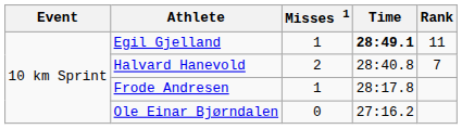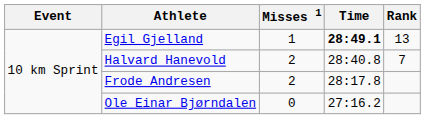 <table class="wikitable" style="font-size:90%">
 <tr>
 <th>Event</th>
 <th>Athlete</th>
 <th>Misses <sup>1</sup></th>
 <th>Time</th>
 <th>Rank</th>
 </tr>
 <tr>
 <td rowspan="4">10 km Sprint</td>
 <td><a href='#'>Egil Gjelland</a></td>
 <td align="center">1</td>
 <td align="center"><strong>28:49.1</strong></td>
-<td align="center">11</td>
+<td align="center">13</td>
 </tr>
 <tr>
 <td><a href='#'>Halvard Hanevold</a></td>
 <td align="center">2</td>
 <td align="center">28:40.8</td>
 <td align="center">7</td>
 </tr>
 <tr>
 <td><a href='#'>Frode Andresen</a></td>
-<td align="center">1</td>
+<td align="center">2</td>
 <td align="center">28:17.8</td>
 <td align="center"></td>
 </tr>
 <tr>
 <td><a href='#'>Ole Einar Bjørndalen</a></td>
 <td align="center">0</td>
 <td align="center">27:16.2</td>
 <td align="center"></td>
 </tr>
 </table>
